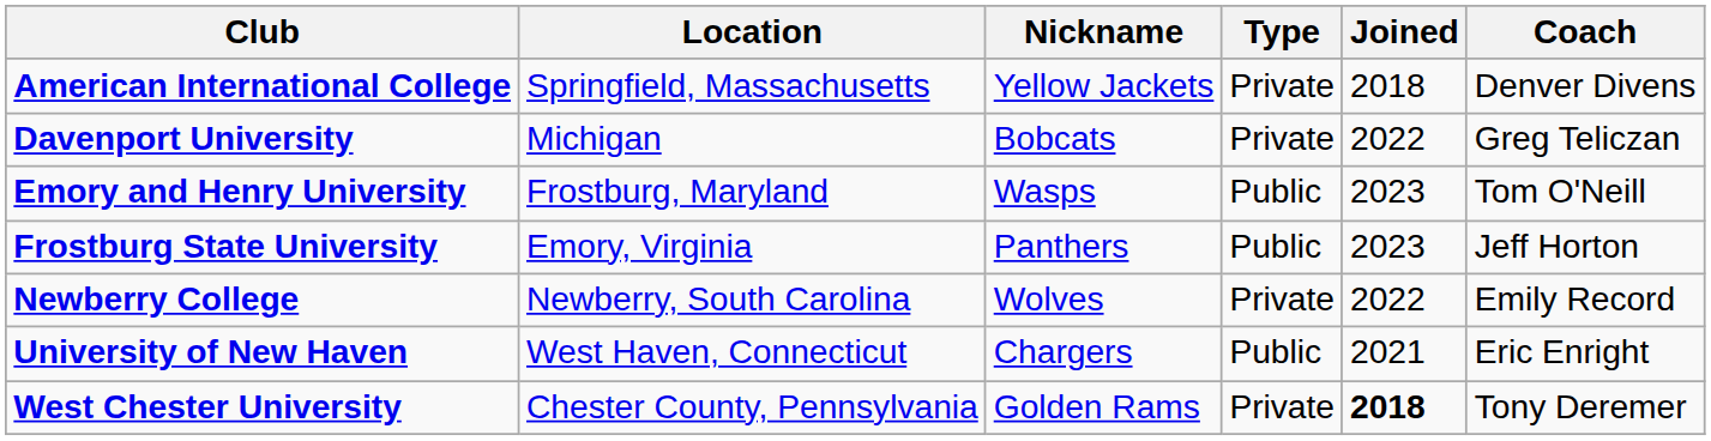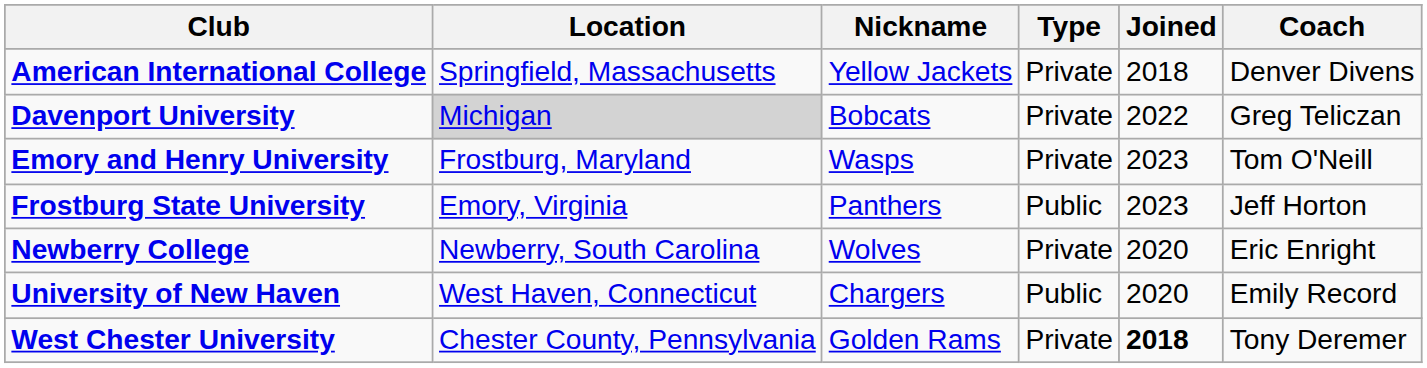 <table class="wikitable sortable">
 <tr>
 <th>Club</th>
 <th>Location</th>
 <th>Nickname</th>
 <th>Type</th>
 <th>Joined</th>
 <th>Coach</th>
 </tr>
 <tr>
 <td><strong><a href='#'>American International College</a></strong></td>
 <td><a href='#'>Springfield, Massachusetts</a></td>
 <td><a href='#'>Yellow Jackets</a></td>
 <td>Private</td>
 <td>2018</td>
 <td>Denver Divens</td>
 </tr>
 <tr>
 <td><strong><a href='#'>Davenport University</a></strong></td>
-<td><a href='#'>Michigan</a></td>
+<td style="background: lightgrey;"><a href='#'>Michigan</a></td>
 <td><a href='#'>Bobcats</a></td>
 <td>Private</td>
 <td>2022</td>
 <td>Greg Teliczan</td>
 </tr>
 <tr>
 <td><strong><a href='#'>Emory and Henry University</a></strong></td>
 <td><a href='#'>Frostburg, Maryland</a></td>
 <td><a href='#'>Wasps</a></td>
-<td>Public</td>
+<td>Private</td>
 <td>2023</td>
 <td>Tom O'Neill</td>
 </tr>
 <tr>
 <td><strong><a href='#'>Frostburg State University</a></strong></td>
 <td><a href='#'>Emory, Virginia</a></td>
 <td><a href='#'>Panthers</a></td>
 <td>Public</td>
 <td>2023</td>
 <td>Jeff Horton</td>
 </tr>
 <tr>
 <td><strong><a href='#'>Newberry College</a></strong></td>
 <td><a href='#'>Newberry, South Carolina</a></td>
 <td><a href='#'>Wolves</a></td>
 <td>Private</td>
-<td>2022</td>
-<td>Emily Record</td>
+<td>2020</td>
+<td>Eric Enright</td>
 </tr>
 <tr>
 <td><strong><a href='#'>University of New Haven</a></strong></td>
 <td><a href='#'>West Haven, Connecticut</a></td>
 <td><a href='#'>Chargers</a></td>
 <td>Public</td>
-<td>2021</td>
-<td>Eric Enright</td>
+<td>2020</td>
+<td>Emily Record</td>
 </tr>
 <tr>
 <td><strong><a href='#'>West Chester University</a></strong></td>
 <td><a href='#'>Chester County, Pennsylvania</a></td>
 <td><a href='#'>Golden Rams</a></td>
 <td>Private</td>
 <td><strong>2018</strong></td>
 <td>Tony Deremer</td>
 </tr>
 </table>
